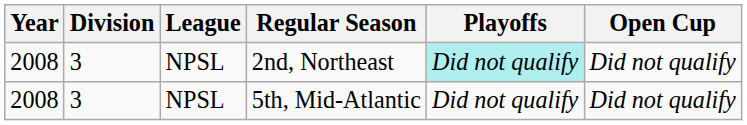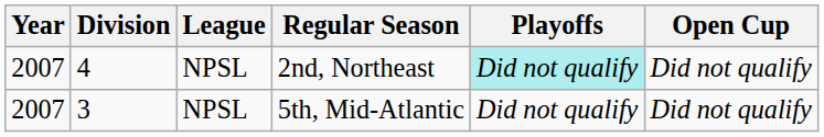 <table class="wikitable">
 <tr>
 <th>Year</th>
 <th>Division</th>
 <th>League</th>
 <th>Regular Season</th>
 <th>Playoffs</th>
 <th>Open Cup</th>
 </tr>
 <tr>
-<td>2008</td>
-<td>3</td>
+<td>2007</td>
+<td>4</td>
 <td>NPSL</td>
 <td>2nd, Northeast</td>
 <td style="background: paleturquoise;"><em>Did not qualify</em></td>
 <td><em>Did not qualify</em></td>
 </tr>
 <tr>
-<td>2008</td>
+<td>2007</td>
 <td>3</td>
 <td>NPSL</td>
 <td>5th, Mid-Atlantic</td>
 <td><em>Did not qualify</em></td>
 <td><em>Did not qualify</em></td>
 </tr>
 </table>
